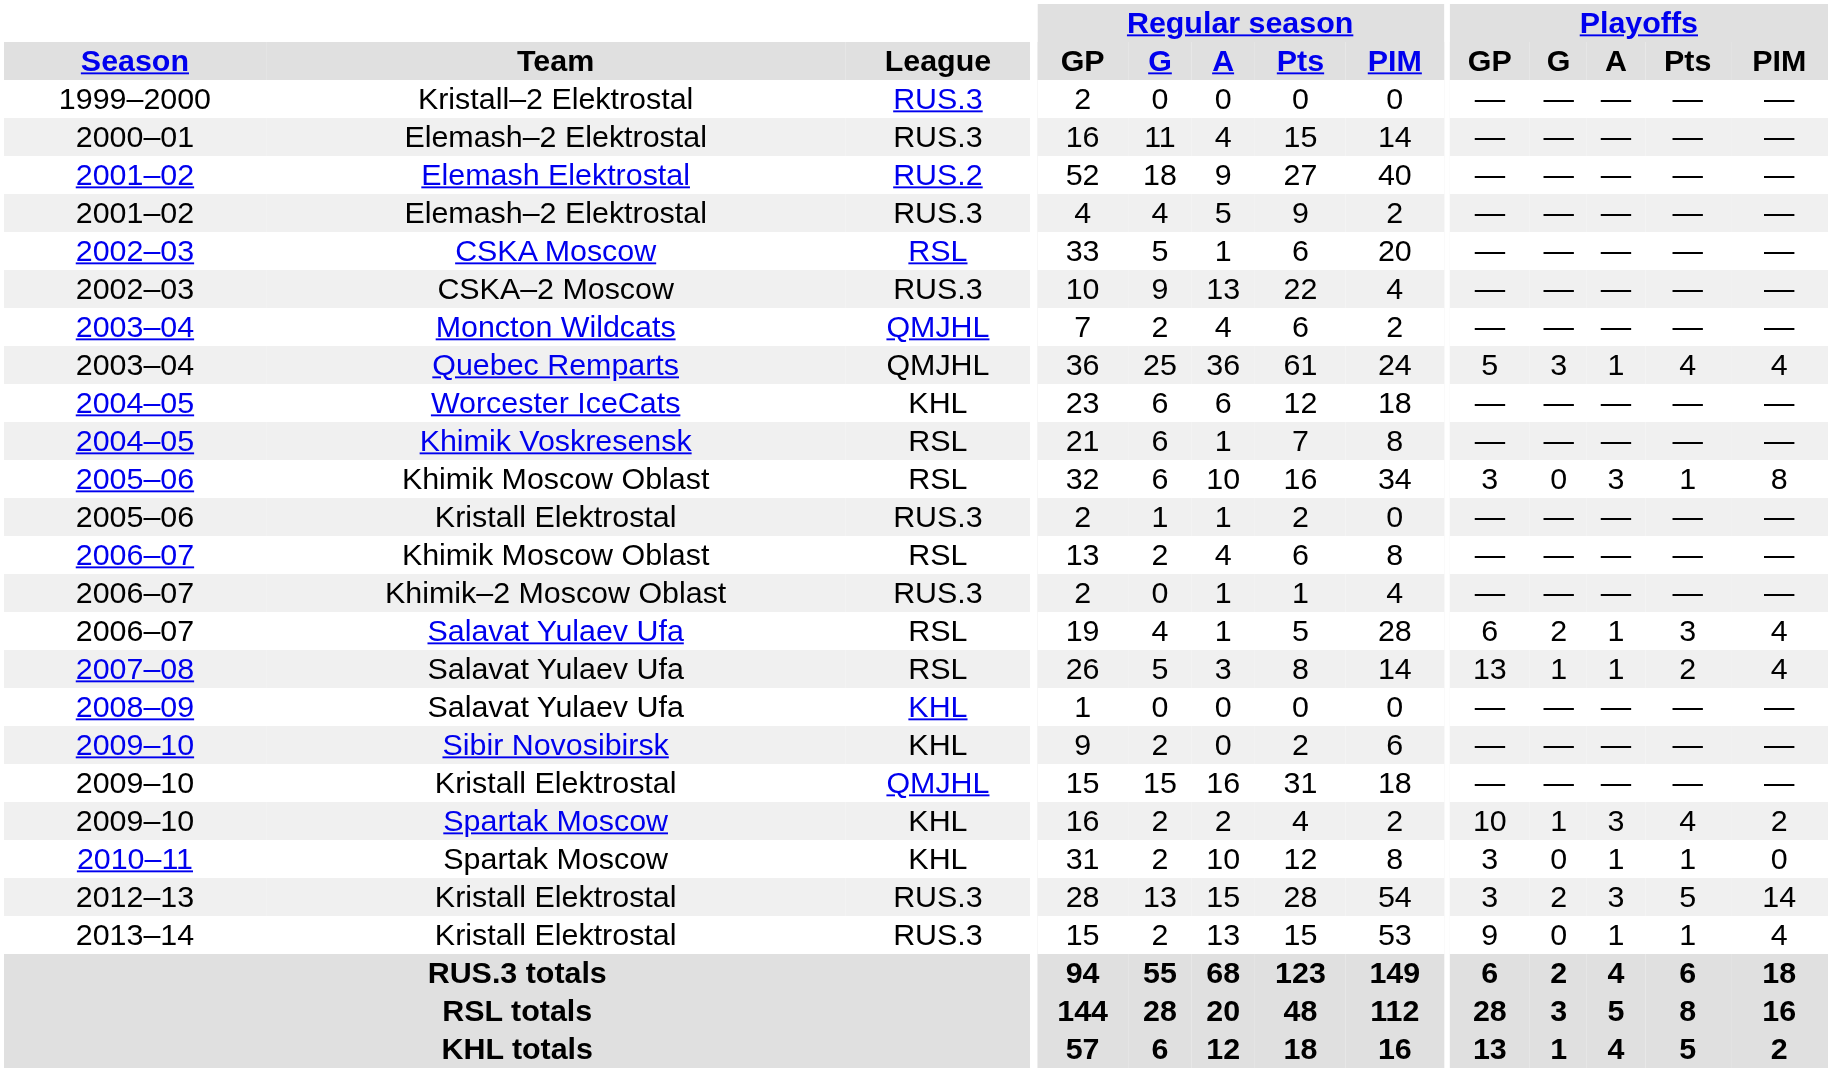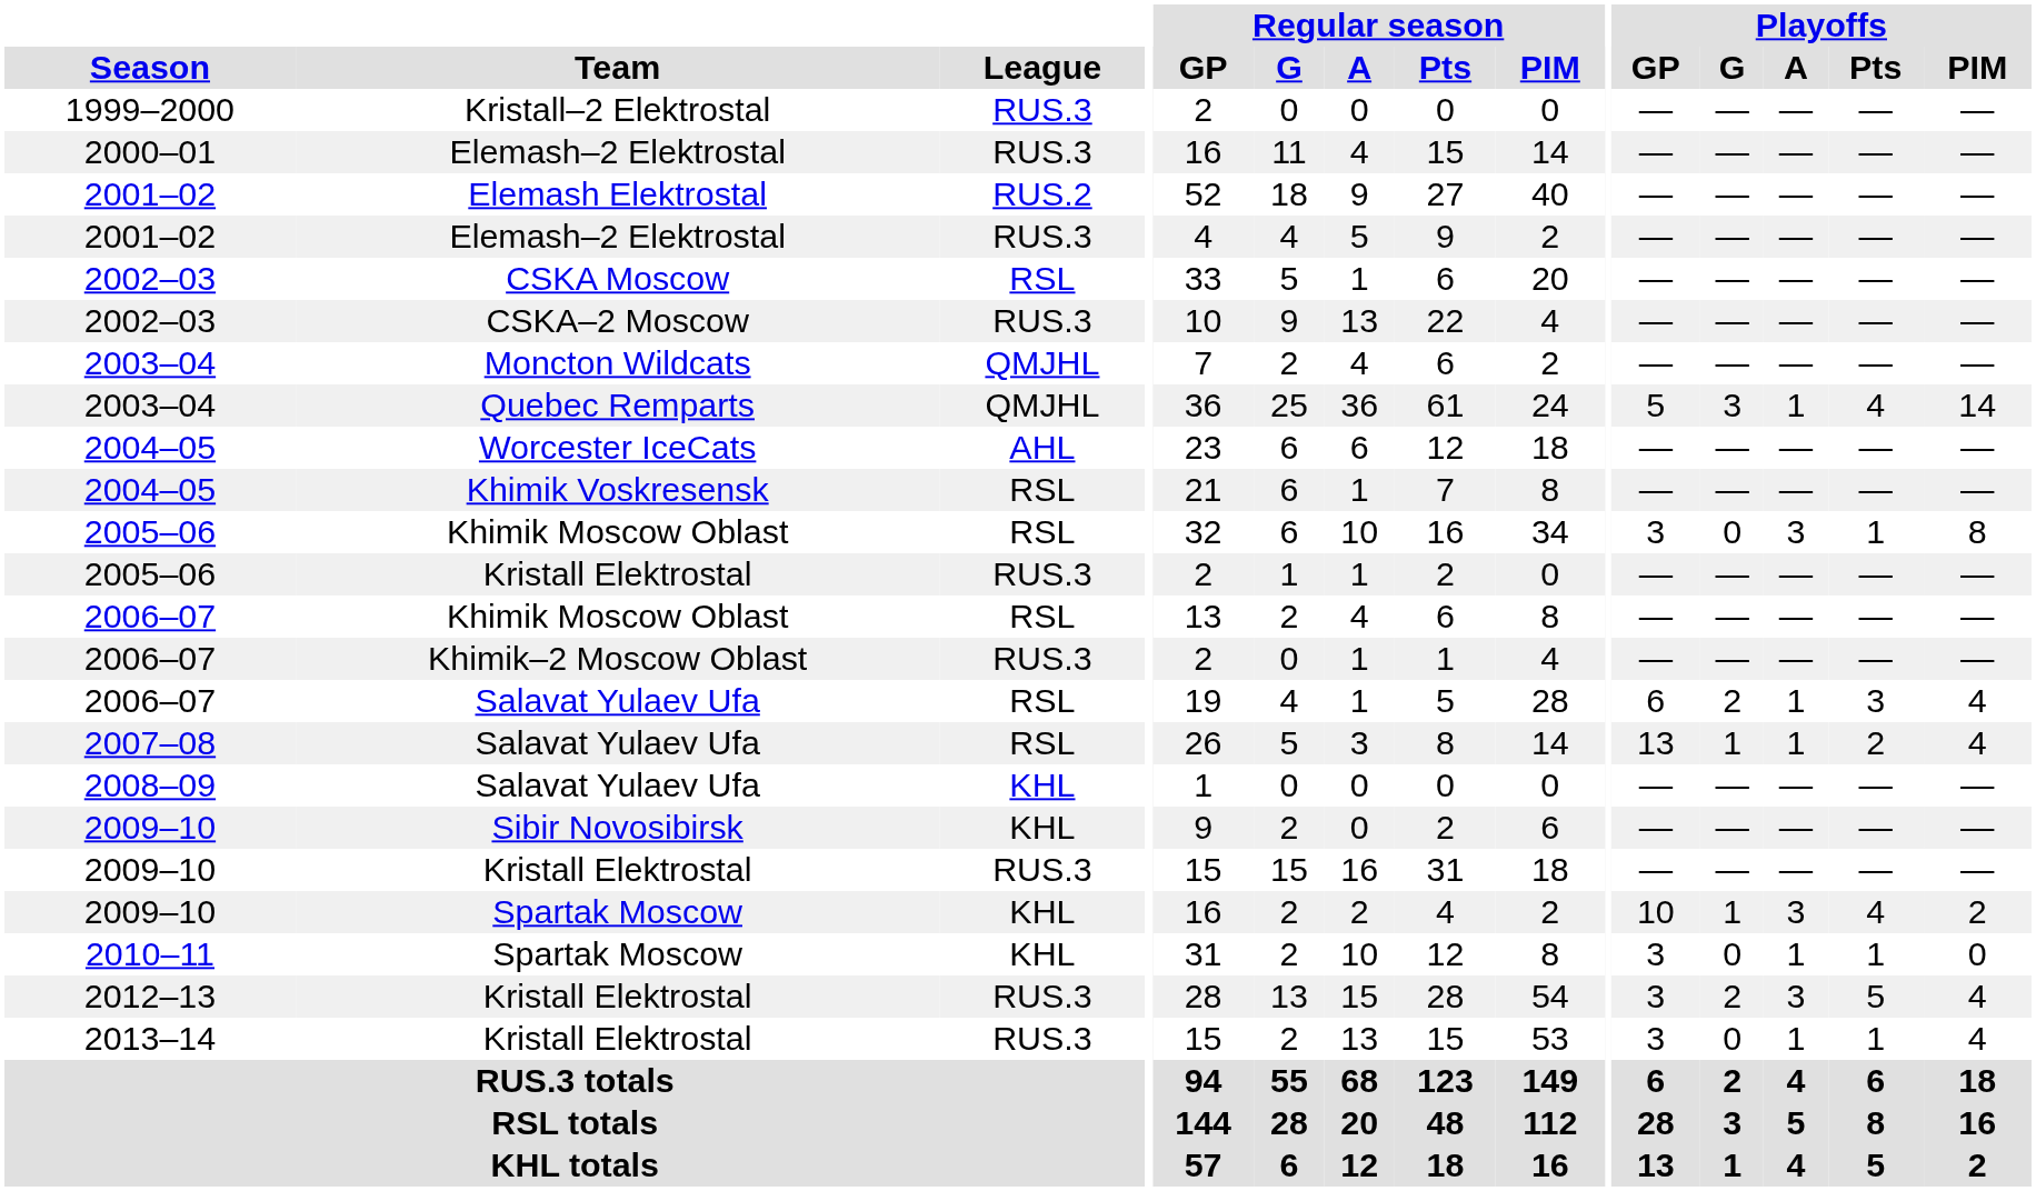 <table border="0" cellpadding="1" cellspacing="0" style="text-align:center; width:60em">
 <tr bgcolor="#e0e0e0">
 <th colspan="3" bgcolor="#ffffff"></th>
 <th rowspan="99" bgcolor="#ffffff"></th>
 <th colspan="5"><a href='#'>Regular season</a></th>
 <th rowspan="99" bgcolor="#ffffff"></th>
 <th colspan="5"><a href='#'>Playoffs</a></th>
 </tr>
 <tr bgcolor="#e0e0e0">
 <th><a href='#'>Season</a></th>
 <th>Team</th>
 <th>League</th>
 <th>GP</th>
 <th><a href='#'>G</a></th>
 <th><a href='#'>A</a></th>
 <th><a href='#'>Pts</a></th>
 <th><a href='#'>PIM</a></th>
 <th>GP</th>
 <th>G</th>
 <th>A</th>
 <th>Pts</th>
 <th>PIM</th>
 </tr>
 <tr>
 <td>1999–2000</td>
 <td>Kristall–2 Elektrostal</td>
 <td><a href='#'>RUS.3</a></td>
 <td>2</td>
 <td>0</td>
 <td>0</td>
 <td>0</td>
 <td>0</td>
 <td>—</td>
 <td>—</td>
 <td>—</td>
 <td>—</td>
 <td>—</td>
 </tr>
 <tr bgcolor="#f0f0f0">
 <td>2000–01</td>
 <td>Elemash–2 Elektrostal</td>
 <td>RUS.3</td>
 <td>16</td>
 <td>11</td>
 <td>4</td>
 <td>15</td>
 <td>14</td>
 <td>—</td>
 <td>—</td>
 <td>—</td>
 <td>—</td>
 <td>—</td>
 </tr>
 <tr>
 <td><a href='#'>2001–02</a></td>
 <td><a href='#'>Elemash Elektrostal</a></td>
 <td><a href='#'>RUS.2</a></td>
 <td>52</td>
 <td>18</td>
 <td>9</td>
 <td>27</td>
 <td>40</td>
 <td>—</td>
 <td>—</td>
 <td>—</td>
 <td>—</td>
 <td>—</td>
 </tr>
 <tr bgcolor="#f0f0f0">
 <td>2001–02</td>
 <td>Elemash–2 Elektrostal</td>
 <td>RUS.3</td>
 <td>4</td>
 <td>4</td>
 <td>5</td>
 <td>9</td>
 <td>2</td>
 <td>—</td>
 <td>—</td>
 <td>—</td>
 <td>—</td>
 <td>—</td>
 </tr>
 <tr>
 <td><a href='#'>2002–03</a></td>
 <td><a href='#'>CSKA Moscow</a></td>
 <td><a href='#'>RSL</a></td>
 <td>33</td>
 <td>5</td>
 <td>1</td>
 <td>6</td>
 <td>20</td>
 <td>—</td>
 <td>—</td>
 <td>—</td>
 <td>—</td>
 <td>—</td>
 </tr>
 <tr bgcolor="#f0f0f0">
 <td>2002–03</td>
 <td>CSKA–2 Moscow</td>
 <td>RUS.3</td>
 <td>10</td>
 <td>9</td>
 <td>13</td>
 <td>22</td>
 <td>4</td>
 <td>—</td>
 <td>—</td>
 <td>—</td>
 <td>—</td>
 <td>—</td>
 </tr>
 <tr>
 <td><a href='#'>2003–04</a></td>
 <td><a href='#'>Moncton Wildcats</a></td>
 <td><a href='#'>QMJHL</a></td>
 <td>7</td>
 <td>2</td>
 <td>4</td>
 <td>6</td>
 <td>2</td>
 <td>—</td>
 <td>—</td>
 <td>—</td>
 <td>—</td>
 <td>—</td>
 </tr>
 <tr bgcolor="#f0f0f0">
 <td>2003–04</td>
 <td><a href='#'>Quebec Remparts</a></td>
 <td>QMJHL</td>
 <td>36</td>
 <td>25</td>
 <td>36</td>
 <td>61</td>
 <td>24</td>
 <td>5</td>
 <td>3</td>
 <td>1</td>
 <td>4</td>
-<td>4</td>
+<td>14</td>
 </tr>
 <tr>
 <td><a href='#'>2004–05</a></td>
 <td><a href='#'>Worcester IceCats</a></td>
-<td>KHL</td>
+<td><a href='#'>AHL</a></td>
 <td>23</td>
 <td>6</td>
 <td>6</td>
 <td>12</td>
 <td>18</td>
 <td>—</td>
 <td>—</td>
 <td>—</td>
 <td>—</td>
 <td>—</td>
 </tr>
 <tr bgcolor="#f0f0f0">
 <td><a href='#'>2004–05</a></td>
 <td><a href='#'>Khimik Voskresensk</a></td>
 <td>RSL</td>
 <td>21</td>
 <td>6</td>
 <td>1</td>
 <td>7</td>
 <td>8</td>
 <td>—</td>
 <td>—</td>
 <td>—</td>
 <td>—</td>
 <td>—</td>
 </tr>
 <tr>
 <td><a href='#'>2005–06</a></td>
 <td>Khimik Moscow Oblast</td>
 <td>RSL</td>
 <td>32</td>
 <td>6</td>
 <td>10</td>
 <td>16</td>
 <td>34</td>
 <td>3</td>
 <td>0</td>
 <td>3</td>
 <td>1</td>
 <td>8</td>
 </tr>
 <tr bgcolor="#f0f0f0">
 <td>2005–06</td>
 <td>Kristall Elektrostal</td>
 <td>RUS.3</td>
 <td>2</td>
 <td>1</td>
 <td>1</td>
 <td>2</td>
 <td>0</td>
 <td>—</td>
 <td>—</td>
 <td>—</td>
 <td>—</td>
 <td>—</td>
 </tr>
 <tr>
 <td><a href='#'>2006–07</a></td>
 <td>Khimik Moscow Oblast</td>
 <td>RSL</td>
 <td>13</td>
 <td>2</td>
 <td>4</td>
 <td>6</td>
 <td>8</td>
 <td>—</td>
 <td>—</td>
 <td>—</td>
 <td>—</td>
 <td>—</td>
 </tr>
 <tr bgcolor="#f0f0f0">
 <td>2006–07</td>
 <td>Khimik–2 Moscow Oblast</td>
 <td>RUS.3</td>
 <td>2</td>
 <td>0</td>
 <td>1</td>
 <td>1</td>
 <td>4</td>
 <td>—</td>
 <td>—</td>
 <td>—</td>
 <td>—</td>
 <td>—</td>
 </tr>
 <tr>
 <td>2006–07</td>
 <td><a href='#'>Salavat Yulaev Ufa</a></td>
 <td>RSL</td>
 <td>19</td>
 <td>4</td>
 <td>1</td>
 <td>5</td>
 <td>28</td>
 <td>6</td>
 <td>2</td>
 <td>1</td>
 <td>3</td>
 <td>4</td>
 </tr>
 <tr bgcolor="#f0f0f0">
 <td><a href='#'>2007–08</a></td>
 <td>Salavat Yulaev Ufa</td>
 <td>RSL</td>
 <td>26</td>
 <td>5</td>
 <td>3</td>
 <td>8</td>
 <td>14</td>
 <td>13</td>
 <td>1</td>
 <td>1</td>
 <td>2</td>
 <td>4</td>
 </tr>
 <tr>
 <td><a href='#'>2008–09</a></td>
 <td>Salavat Yulaev Ufa</td>
 <td><a href='#'>KHL</a></td>
 <td>1</td>
 <td>0</td>
 <td>0</td>
 <td>0</td>
 <td>0</td>
 <td>—</td>
 <td>—</td>
 <td>—</td>
 <td>—</td>
 <td>—</td>
 </tr>
 <tr bgcolor="#f0f0f0">
 <td><a href='#'>2009–10</a></td>
 <td><a href='#'>Sibir Novosibirsk</a></td>
 <td>KHL</td>
 <td>9</td>
 <td>2</td>
 <td>0</td>
 <td>2</td>
 <td>6</td>
 <td>—</td>
 <td>—</td>
 <td>—</td>
 <td>—</td>
 <td>—</td>
 </tr>
 <tr>
 <td>2009–10</td>
 <td>Kristall Elektrostal</td>
-<td><a href='#'>QMJHL</a></td>
+<td>RUS.3</td>
 <td>15</td>
 <td>15</td>
 <td>16</td>
 <td>31</td>
 <td>18</td>
 <td>—</td>
 <td>—</td>
 <td>—</td>
 <td>—</td>
 <td>—</td>
 </tr>
 <tr bgcolor="#f0f0f0">
 <td>2009–10</td>
 <td><a href='#'>Spartak Moscow</a></td>
 <td>KHL</td>
 <td>16</td>
 <td>2</td>
 <td>2</td>
 <td>4</td>
 <td>2</td>
 <td>10</td>
 <td>1</td>
 <td>3</td>
 <td>4</td>
 <td>2</td>
 </tr>
 <tr>
 <td><a href='#'>2010–11</a></td>
 <td>Spartak Moscow</td>
 <td>KHL</td>
 <td>31</td>
 <td>2</td>
 <td>10</td>
 <td>12</td>
 <td>8</td>
 <td>3</td>
 <td>0</td>
 <td>1</td>
 <td>1</td>
 <td>0</td>
 </tr>
 <tr bgcolor="#f0f0f0">
 <td>2012–13</td>
 <td>Kristall Elektrostal</td>
 <td>RUS.3</td>
 <td>28</td>
 <td>13</td>
 <td>15</td>
 <td>28</td>
 <td>54</td>
 <td>3</td>
 <td>2</td>
 <td>3</td>
 <td>5</td>
-<td>14</td>
+<td>4</td>
 </tr>
 <tr>
 <td>2013–14</td>
 <td>Kristall Elektrostal</td>
 <td>RUS.3</td>
 <td>15</td>
 <td>2</td>
 <td>13</td>
 <td>15</td>
 <td>53</td>
-<td>9</td>
+<td>3</td>
 <td>0</td>
 <td>1</td>
 <td>1</td>
 <td>4</td>
 </tr>
 <tr bgcolor="#e0e0e0">
 <th colspan="3">RUS.3 totals</th>
 <th>94</th>
 <th>55</th>
 <th>68</th>
 <th>123</th>
 <th>149</th>
 <th>6</th>
 <th>2</th>
 <th>4</th>
 <th>6</th>
 <th>18</th>
 </tr>
 <tr bgcolor="#e0e0e0">
 <th colspan="3">RSL totals</th>
 <th>144</th>
 <th>28</th>
 <th>20</th>
 <th>48</th>
 <th>112</th>
 <th>28</th>
 <th>3</th>
 <th>5</th>
 <th>8</th>
 <th>16</th>
 </tr>
 <tr bgcolor="#e0e0e0">
 <th colspan="3">KHL totals</th>
 <th>57</th>
 <th>6</th>
 <th>12</th>
 <th>18</th>
 <th>16</th>
 <th>13</th>
 <th>1</th>
 <th>4</th>
 <th>5</th>
 <th>2</th>
 </tr>
 </table>
